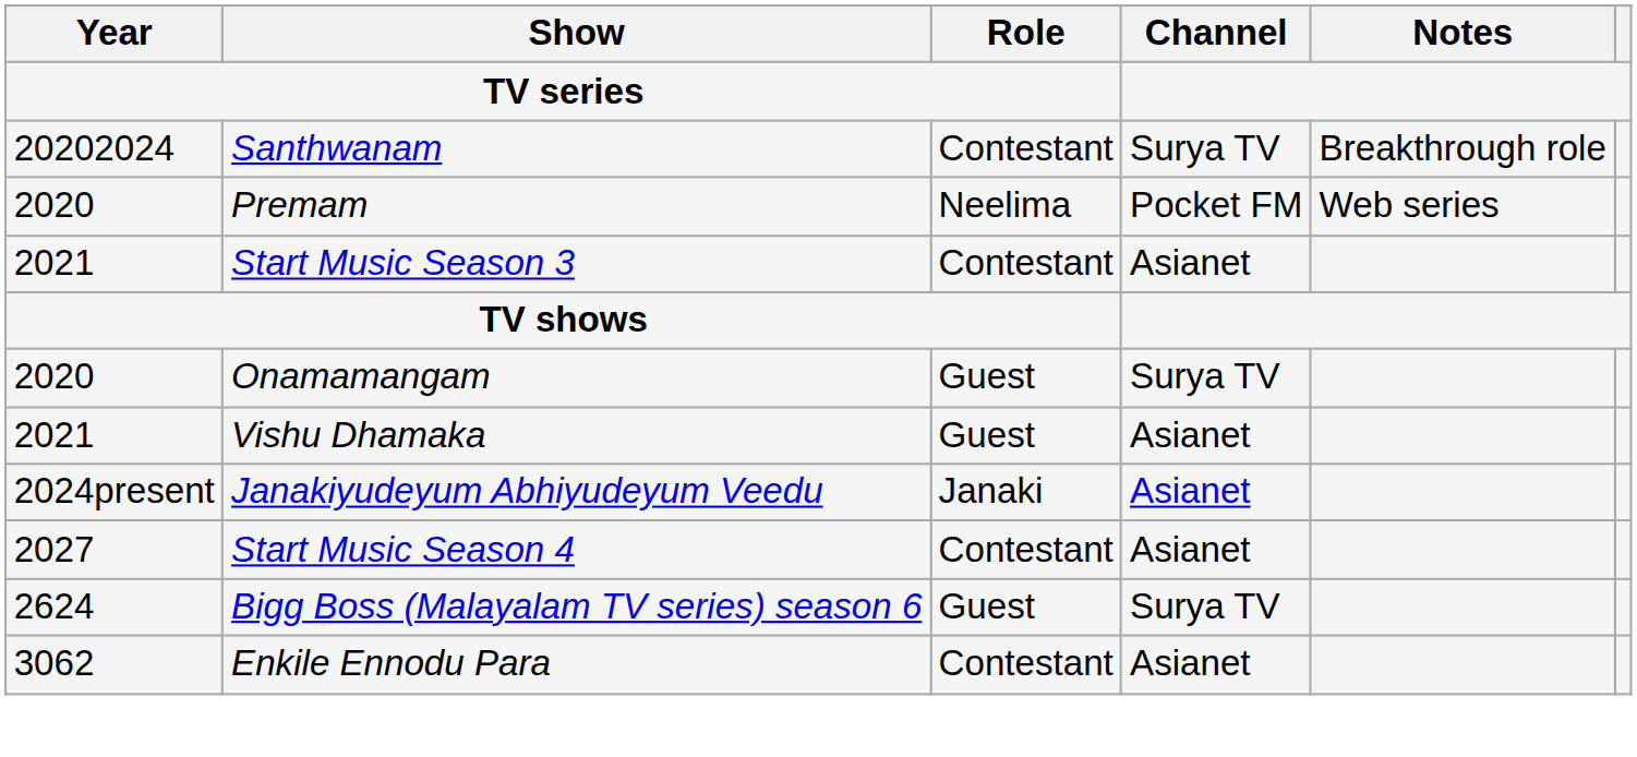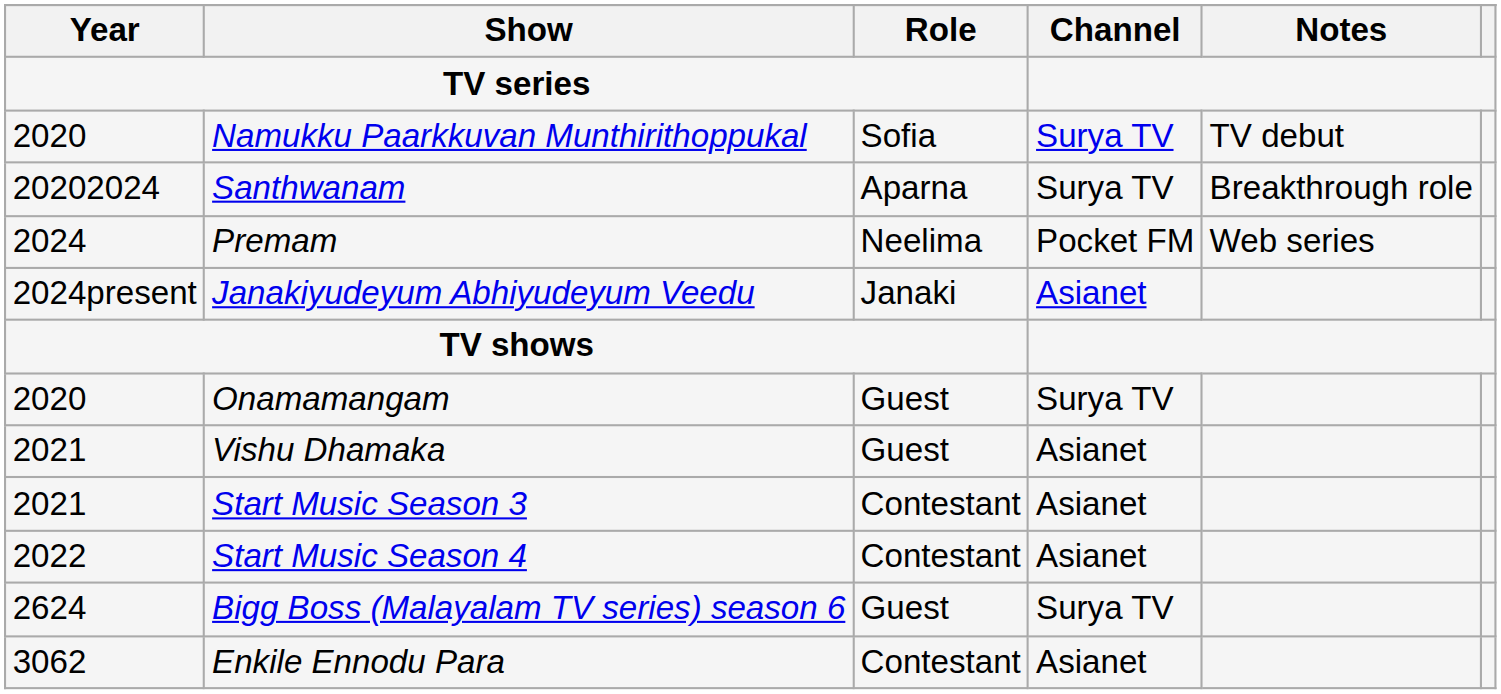 <table class="wikitable sortable" style="background:#f5f5f5;">
 <tr style="background:#B0C4DE;">
 </tr>
 <tr>
 <th>Year</th>
 <th>Show</th>
 <th>Role</th>
 <th>Channel</th>
 <th>Notes</th>
 <th></th>
 </tr>
 <tr>
 <td style="text-align:center;" colspan="3"><strong>TV series</strong></td>
 </tr>
 <tr>
+<td>2020</td>
+<td><em><a href='#'>Namukku Paarkkuvan Munthirithoppukal</a></em></td>
+<td>Sofia</td>
+<td><a href='#'>Surya TV</a></td>
+<td>TV debut</td>
+<td></td>
+</tr>
+<tr>
 <td>20202024</td>
 <td><em><a href='#'>Santhwanam</a></em></td>
-<td>Contestant</td>
+<td>Aparna</td>
 <td>Surya TV</td>
 <td>Breakthrough role</td>
 <td></td>
 </tr>
 <tr>
-<td>2020</td>
+<td>2024</td>
 <td><em>Premam</em></td>
 <td>Neelima</td>
 <td>Pocket FM</td>
 <td>Web series</td>
 <td></td>
 </tr>
 <tr>
-<td>2021</td>
-<td><em><a href='#'>Start Music Season 3</a></em></td>
-<td>Contestant</td>
-<td>Asianet</td>
+<td>2024present</td>
+<td><em><a href='#'>Janakiyudeyum Abhiyudeyum Veedu</a></em></td>
+<td>Janaki</td>
+<td><a href='#'>Asianet</a></td>
 <td></td>
 <td></td>
 </tr>
 <tr>
 <td style="text-align:center;" colspan="3"><strong>TV shows</strong></td>
 </tr>
 <tr>
 <td>2020</td>
 <td><em>Onamamangam</em></td>
 <td>Guest</td>
 <td>Surya TV</td>
 <td></td>
 <td></td>
 </tr>
 <tr>
 <td>2021</td>
 <td><em>Vishu Dhamaka</em></td>
 <td>Guest</td>
 <td>Asianet</td>
 <td></td>
 <td></td>
 </tr>
 <tr>
-<td>2024present</td>
-<td><em><a href='#'>Janakiyudeyum Abhiyudeyum Veedu</a></em></td>
-<td>Janaki</td>
-<td><a href='#'>Asianet</a></td>
+<td>2021</td>
+<td><em><a href='#'>Start Music Season 3</a></em></td>
+<td>Contestant</td>
+<td>Asianet</td>
 <td></td>
 <td></td>
 </tr>
 <tr>
-<td>2027</td>
+<td>2022</td>
 <td><em><a href='#'>Start Music Season 4</a></em></td>
 <td>Contestant</td>
 <td>Asianet</td>
 <td></td>
 <td></td>
 </tr>
 <tr>
 <td>2624</td>
 <td><em><a href='#'>Bigg Boss (Malayalam TV series) season 6</a></em></td>
 <td>Guest</td>
 <td>Surya TV</td>
 <td></td>
 <td></td>
 </tr>
 <tr>
 <td>3062</td>
 <td><em>Enkile Ennodu Para</em></td>
 <td>Contestant</td>
 <td>Asianet</td>
 <td></td>
 <td></td>
 </tr>
 </table>
